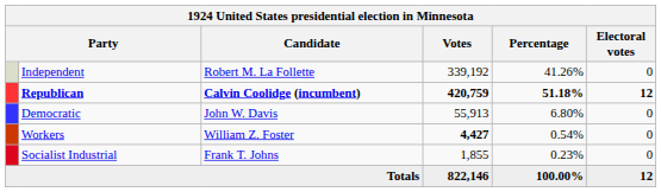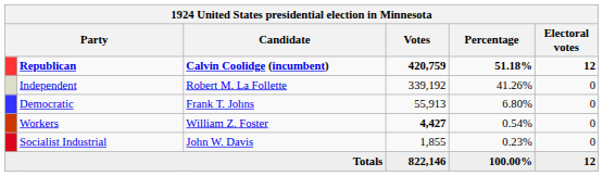 <table class="wikitable" style="font-size: 95%;">
 <tr>
 <th colspan="6">1924 United States presidential election in Minnesota</th>
 </tr>
 <tr>
 <th colspan="2" style="width: 15em">Party</th>
 <th style="width: 17em">Candidate</th>
 <th style="width: 5em">Votes</th>
 <th style="width: 7em">Percentage</th>
 <th style="width: 5em">Electoral votes</th>
 </tr>
 <tr>
+<th style="background-color:#FF3333; width: 3px"></th>
+<td style="width: 130px"><strong><a href='#'>Republican</a></strong></td>
+<td><strong><a href='#'>Calvin Coolidge</a> (<a href='#'>incumbent</a>)</strong></td>
+<td align="right"><strong>420,759</strong></td>
+<td align="right"><strong>51.18%</strong></td>
+<td align="right"><strong>12</strong></td>
+</tr>
+<tr>
 <th style="background-color:#DDDDCC; width: 3px"></th>
 <td style="width: 130px"><a href='#'>Independent</a></td>
 <td><a href='#'>Robert M. La Follette</a></td>
 <td align="right">339,192</td>
 <td align="right">41.26%</td>
 <td align="right">0</td>
 </tr>
 <tr>
-<th style="background-color:#FF3333; width: 3px"></th>
-<td style="width: 130px"><strong><a href='#'>Republican</a></strong></td>
-<td><strong><a href='#'>Calvin Coolidge</a> (<a href='#'>incumbent</a>)</strong></td>
-<td align="right"><strong>420,759</strong></td>
-<td align="right"><strong>51.18%</strong></td>
-<td align="right"><strong>12</strong></td>
-</tr>
-<tr>
 <th style="background-color:#3333FF; width: 3px"></th>
 <td style="width: 130px"><a href='#'>Democratic</a></td>
-<td><a href='#'>John W. Davis</a></td>
+<td><a href='#'>Frank T. Johns</a></td>
 <td align="right">55,913</td>
 <td align="right">6.80%</td>
 <td align="right">0</td>
 </tr>
 <tr>
 <th style="background-color:#CD3700; width: 3px"></th>
 <td style="width: 130px"><a href='#'>Workers</a></td>
 <td><a href='#'>William Z. Foster</a></td>
 <td align="right"><strong>4,427</strong></td>
 <td align="right">0.54%</td>
 <td align="right">0</td>
 </tr>
 <tr>
 <th style="background-color:#DD051D; width: 3px"></th>
 <td style="width: 130px"><a href='#'>Socialist Industrial</a></td>
-<td><a href='#'>Frank T. Johns</a></td>
+<td><a href='#'>John W. Davis</a></td>
 <td align="right">1,855</td>
 <td align="right">0.23%</td>
 <td align="right">0</td>
 </tr>
 <tr bgcolor="#EEEEEE">
 <td colspan="3" align="right"><strong>Totals</strong></td>
 <td align="right"><strong>822,146</strong></td>
 <td align="right"><strong>100.00%</strong></td>
 <td align="right"><strong>12</strong></td>
 </tr>
 </table>
